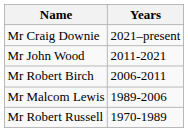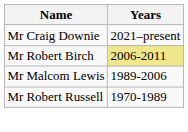 <table class="wikitable">
 <tr>
 <th>Name</th>
 <th>Years</th>
 </tr>
 <tr>
 <td>Mr Craig Downie</td>
 <td>2021–present</td>
 </tr>
 <tr>
-<td>Mr John Wood</td>
-<td>2011-2021</td>
-</tr>
-<tr>
 <td>Mr Robert Birch</td>
-<td>2006-2011</td>
+<td style="background: khaki;">2006-2011</td>
 </tr>
 <tr>
 <td>Mr Malcom Lewis</td>
 <td>1989-2006</td>
 </tr>
 <tr>
 <td>Mr Robert Russell</td>
 <td>1970-1989</td>
 </tr>
 </table>
